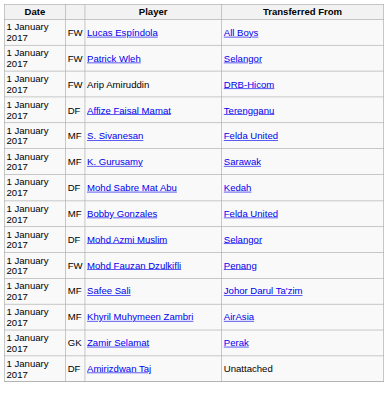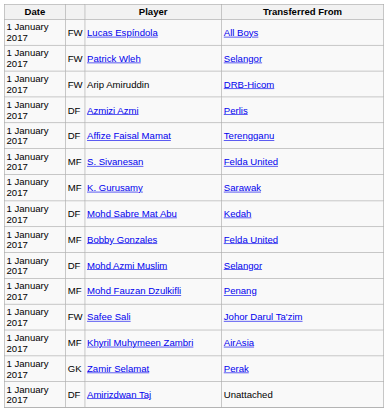 <table class="wikitable plainrowheaders sortable" style="font-size:95%">
 <tr>
 <th scope=col style="width:90px;"><strong>Date</strong></th>
 <th></th>
 <th scope=col style="width:210px;"><strong>Player</strong></th>
 <th scope=col style="width:250px;"><strong>Transferred From</strong></th>
 </tr>
 <tr>
 <td>1 January 2017</td>
 <td>FW</td>
 <td> <a href='#'>Lucas Espíndola</a></td>
 <td> <a href='#'>All Boys</a></td>
 </tr>
 <tr>
 <td>1 January 2017</td>
 <td>FW</td>
 <td> <a href='#'>Patrick Wleh</a></td>
 <td> <a href='#'>Selangor</a></td>
 </tr>
 <tr>
 <td>1 January 2017</td>
 <td>FW</td>
 <td> Arip Amiruddin</td>
 <td> <a href='#'>DRB-Hicom</a></td>
+</tr>
+<tr>
+<td>1 January 2017</td>
+<td>DF</td>
+<td> <a href='#'>Azmizi Azmi</a></td>
+<td> <a href='#'>Perlis</a></td>
 </tr>
 <tr>
 <td>1 January 2017</td>
 <td>DF</td>
 <td> <a href='#'>Affize Faisal Mamat</a></td>
 <td> <a href='#'>Terengganu</a></td>
 </tr>
 <tr>
 <td>1 January 2017</td>
 <td>MF</td>
 <td> <a href='#'>S. Sivanesan</a></td>
 <td> <a href='#'>Felda United</a></td>
 </tr>
 <tr>
 <td>1 January 2017</td>
 <td>MF</td>
 <td> <a href='#'>K. Gurusamy</a></td>
 <td> <a href='#'>Sarawak</a></td>
 </tr>
 <tr>
 <td>1 January 2017</td>
 <td>DF</td>
 <td> <a href='#'>Mohd Sabre Mat Abu</a></td>
 <td> <a href='#'>Kedah</a></td>
 </tr>
 <tr>
 <td>1 January 2017</td>
 <td>MF</td>
 <td> <a href='#'>Bobby Gonzales</a></td>
 <td> <a href='#'>Felda United</a></td>
 </tr>
 <tr>
 <td>1 January 2017</td>
 <td>DF</td>
 <td> <a href='#'>Mohd Azmi Muslim</a></td>
 <td> <a href='#'>Selangor</a></td>
 </tr>
 <tr>
 <td>1 January 2017</td>
-<td>FW</td>
+<td>MF</td>
 <td> <a href='#'>Mohd Fauzan Dzulkifli</a></td>
 <td> <a href='#'>Penang</a></td>
 </tr>
 <tr>
 <td>1 January 2017</td>
-<td>MF</td>
+<td>FW</td>
 <td> <a href='#'>Safee Sali</a></td>
 <td> <a href='#'>Johor Darul Ta'zim</a></td>
 </tr>
 <tr>
 <td>1 January 2017</td>
 <td>MF</td>
 <td> <a href='#'>Khyril Muhymeen Zambri</a></td>
 <td> <a href='#'>AirAsia</a></td>
 </tr>
 <tr>
 <td>1 January 2017</td>
 <td>GK</td>
 <td> <a href='#'>Zamir Selamat</a></td>
 <td> <a href='#'>Perak</a></td>
 </tr>
 <tr>
 <td>1 January 2017</td>
 <td>DF</td>
 <td> <a href='#'>Amirizdwan Taj</a></td>
 <td>Unattached</td>
 </tr>
 <tr>
 </tr>
 </table>
